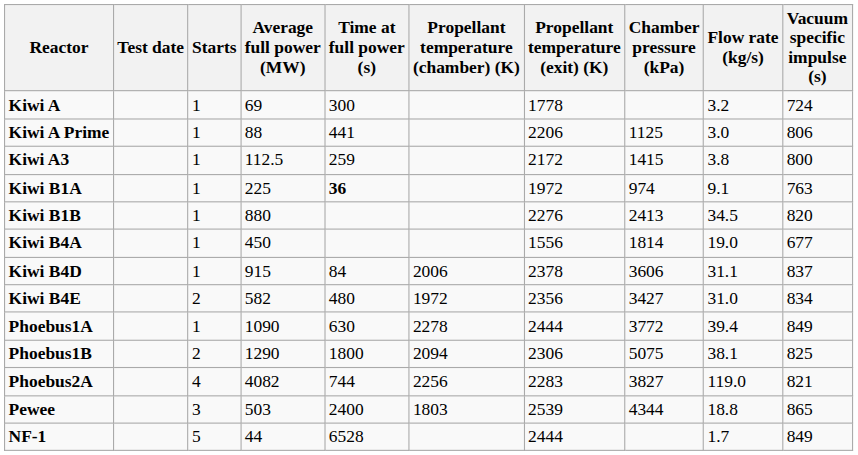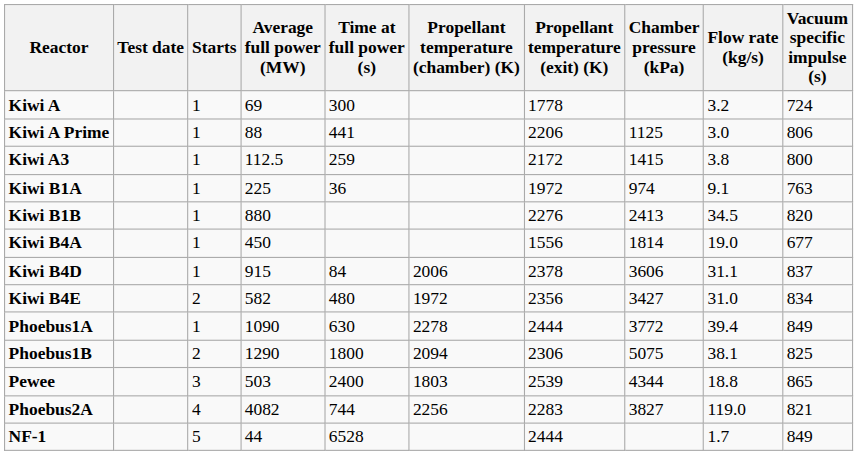 <table class="wikitable sortable">
 <tr>
 <th>Reactor</th>
 <th>Test date</th>
 <th>Starts</th>
 <th>Average<br>full power<br>(MW)</th>
 <th>Time at<br>full power<br>(s)</th>
 <th>Propellant<br>temperature<br>(chamber) (K)</th>
 <th>Propellant<br>temperature<br>(exit) (K)</th>
 <th>Chamber<br>pressure<br>(kPa)</th>
 <th>Flow rate<br>(kg/s)</th>
 <th>Vacuum<br>specific<br>impulse<br>(s)</th>
 </tr>
 <tr>
 <td><strong>Kiwi A</strong></td>
 <td></td>
 <td>1</td>
 <td>69</td>
 <td>300</td>
 <td></td>
 <td>1778</td>
 <td></td>
 <td>3.2</td>
 <td>724</td>
 </tr>
 <tr>
 <td><strong>Kiwi A Prime</strong></td>
 <td></td>
 <td>1</td>
 <td>88</td>
 <td>441</td>
 <td></td>
 <td>2206</td>
 <td>1125</td>
 <td>3.0</td>
 <td>806</td>
 </tr>
 <tr>
 <td><strong>Kiwi A3</strong></td>
 <td></td>
 <td>1</td>
 <td>112.5</td>
 <td>259</td>
 <td></td>
 <td>2172</td>
 <td>1415</td>
 <td>3.8</td>
 <td>800</td>
 </tr>
 <tr>
 <td><strong>Kiwi B1A</strong></td>
 <td></td>
 <td>1</td>
 <td>225</td>
-<td><strong>36</strong></td>
+<td>36</td>
 <td></td>
 <td>1972</td>
 <td>974</td>
 <td>9.1</td>
 <td>763</td>
 </tr>
 <tr>
 <td><strong>Kiwi B1B</strong></td>
 <td></td>
 <td>1</td>
 <td>880</td>
 <td></td>
 <td></td>
 <td>2276</td>
 <td>2413</td>
 <td>34.5</td>
 <td>820</td>
 </tr>
 <tr>
 <td><strong>Kiwi B4A</strong></td>
 <td></td>
 <td>1</td>
 <td>450</td>
 <td></td>
 <td></td>
 <td>1556</td>
 <td>1814</td>
 <td>19.0</td>
 <td>677</td>
 </tr>
 <tr>
 <td><strong>Kiwi B4D</strong></td>
 <td></td>
 <td>1</td>
 <td>915</td>
 <td>84</td>
 <td>2006</td>
 <td>2378</td>
 <td>3606</td>
 <td>31.1</td>
 <td>837</td>
 </tr>
 <tr>
 <td><strong>Kiwi B4E</strong></td>
 <td></td>
 <td>2</td>
 <td>582</td>
 <td>480</td>
 <td>1972</td>
 <td>2356</td>
 <td>3427</td>
 <td>31.0</td>
 <td>834</td>
 </tr>
 <tr>
 <td><strong>Phoebus1A</strong></td>
 <td></td>
 <td>1</td>
 <td>1090</td>
 <td>630</td>
 <td>2278</td>
 <td>2444</td>
 <td>3772</td>
 <td>39.4</td>
 <td>849</td>
 </tr>
 <tr>
 <td><strong>Phoebus1B</strong></td>
 <td></td>
 <td>2</td>
 <td>1290</td>
 <td>1800</td>
 <td>2094</td>
 <td>2306</td>
 <td>5075</td>
 <td>38.1</td>
 <td>825</td>
 </tr>
 <tr>
+<td><strong>Pewee</strong></td>
+<td></td>
+<td>3</td>
+<td>503</td>
+<td>2400</td>
+<td>1803</td>
+<td>2539</td>
+<td>4344</td>
+<td>18.8</td>
+<td>865</td>
+</tr>
+<tr>
 <td><strong>Phoebus2A</strong></td>
 <td></td>
 <td>4</td>
 <td>4082</td>
 <td>744</td>
 <td>2256</td>
 <td>2283</td>
 <td>3827</td>
 <td>119.0</td>
 <td>821</td>
-</tr>
-<tr>
-<td><strong>Pewee</strong></td>
-<td></td>
-<td>3</td>
-<td>503</td>
-<td>2400</td>
-<td>1803</td>
-<td>2539</td>
-<td>4344</td>
-<td>18.8</td>
-<td>865</td>
 </tr>
 <tr>
 <td><strong>NF-1</strong></td>
 <td></td>
 <td>5</td>
 <td>44</td>
 <td>6528</td>
 <td></td>
 <td>2444</td>
 <td></td>
 <td>1.7</td>
 <td>849</td>
 </tr>
 </table>
